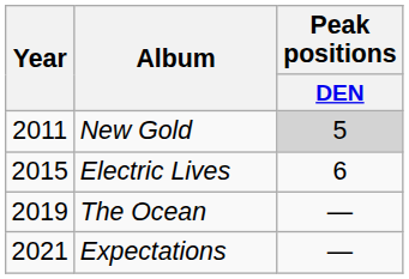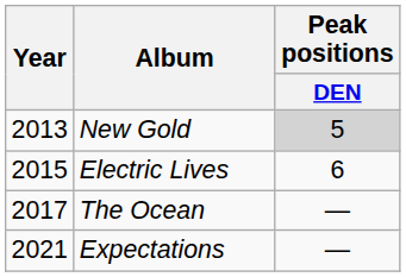 <table class="wikitable">
 <tr>
 <th align="center" rowspan="2" width="10">Year</th>
 <th align="center" rowspan="2" width="120">Album</th>
 <th align="center" colspan="1" width="20">Peak positions</th>
 </tr>
 <tr>
 <th scope="col" style="width:3em;font-size:90%;"><a href='#'>DEN</a><br></th>
 </tr>
 <tr>
-<td style="text-align:center;">2011</td>
+<td style="text-align:center;">2013</td>
 <td><em>New Gold</em></td>
 <td style="background: lightgrey; text-align:center;">5</td>
 </tr>
 <tr>
 <td style="text-align:center;">2015</td>
 <td><em>Electric Lives</em></td>
 <td style="text-align:center;">6</td>
 </tr>
 <tr>
-<td style="text-align:center;">2019</td>
+<td style="text-align:center;">2017</td>
 <td><em>The Ocean</em></td>
 <td style="text-align:center;">—</td>
 </tr>
 <tr>
 <td style="text-align:center;">2021</td>
 <td><em>Expectations</em></td>
 <td style="text-align:center;">—</td>
 </tr>
 </table>
